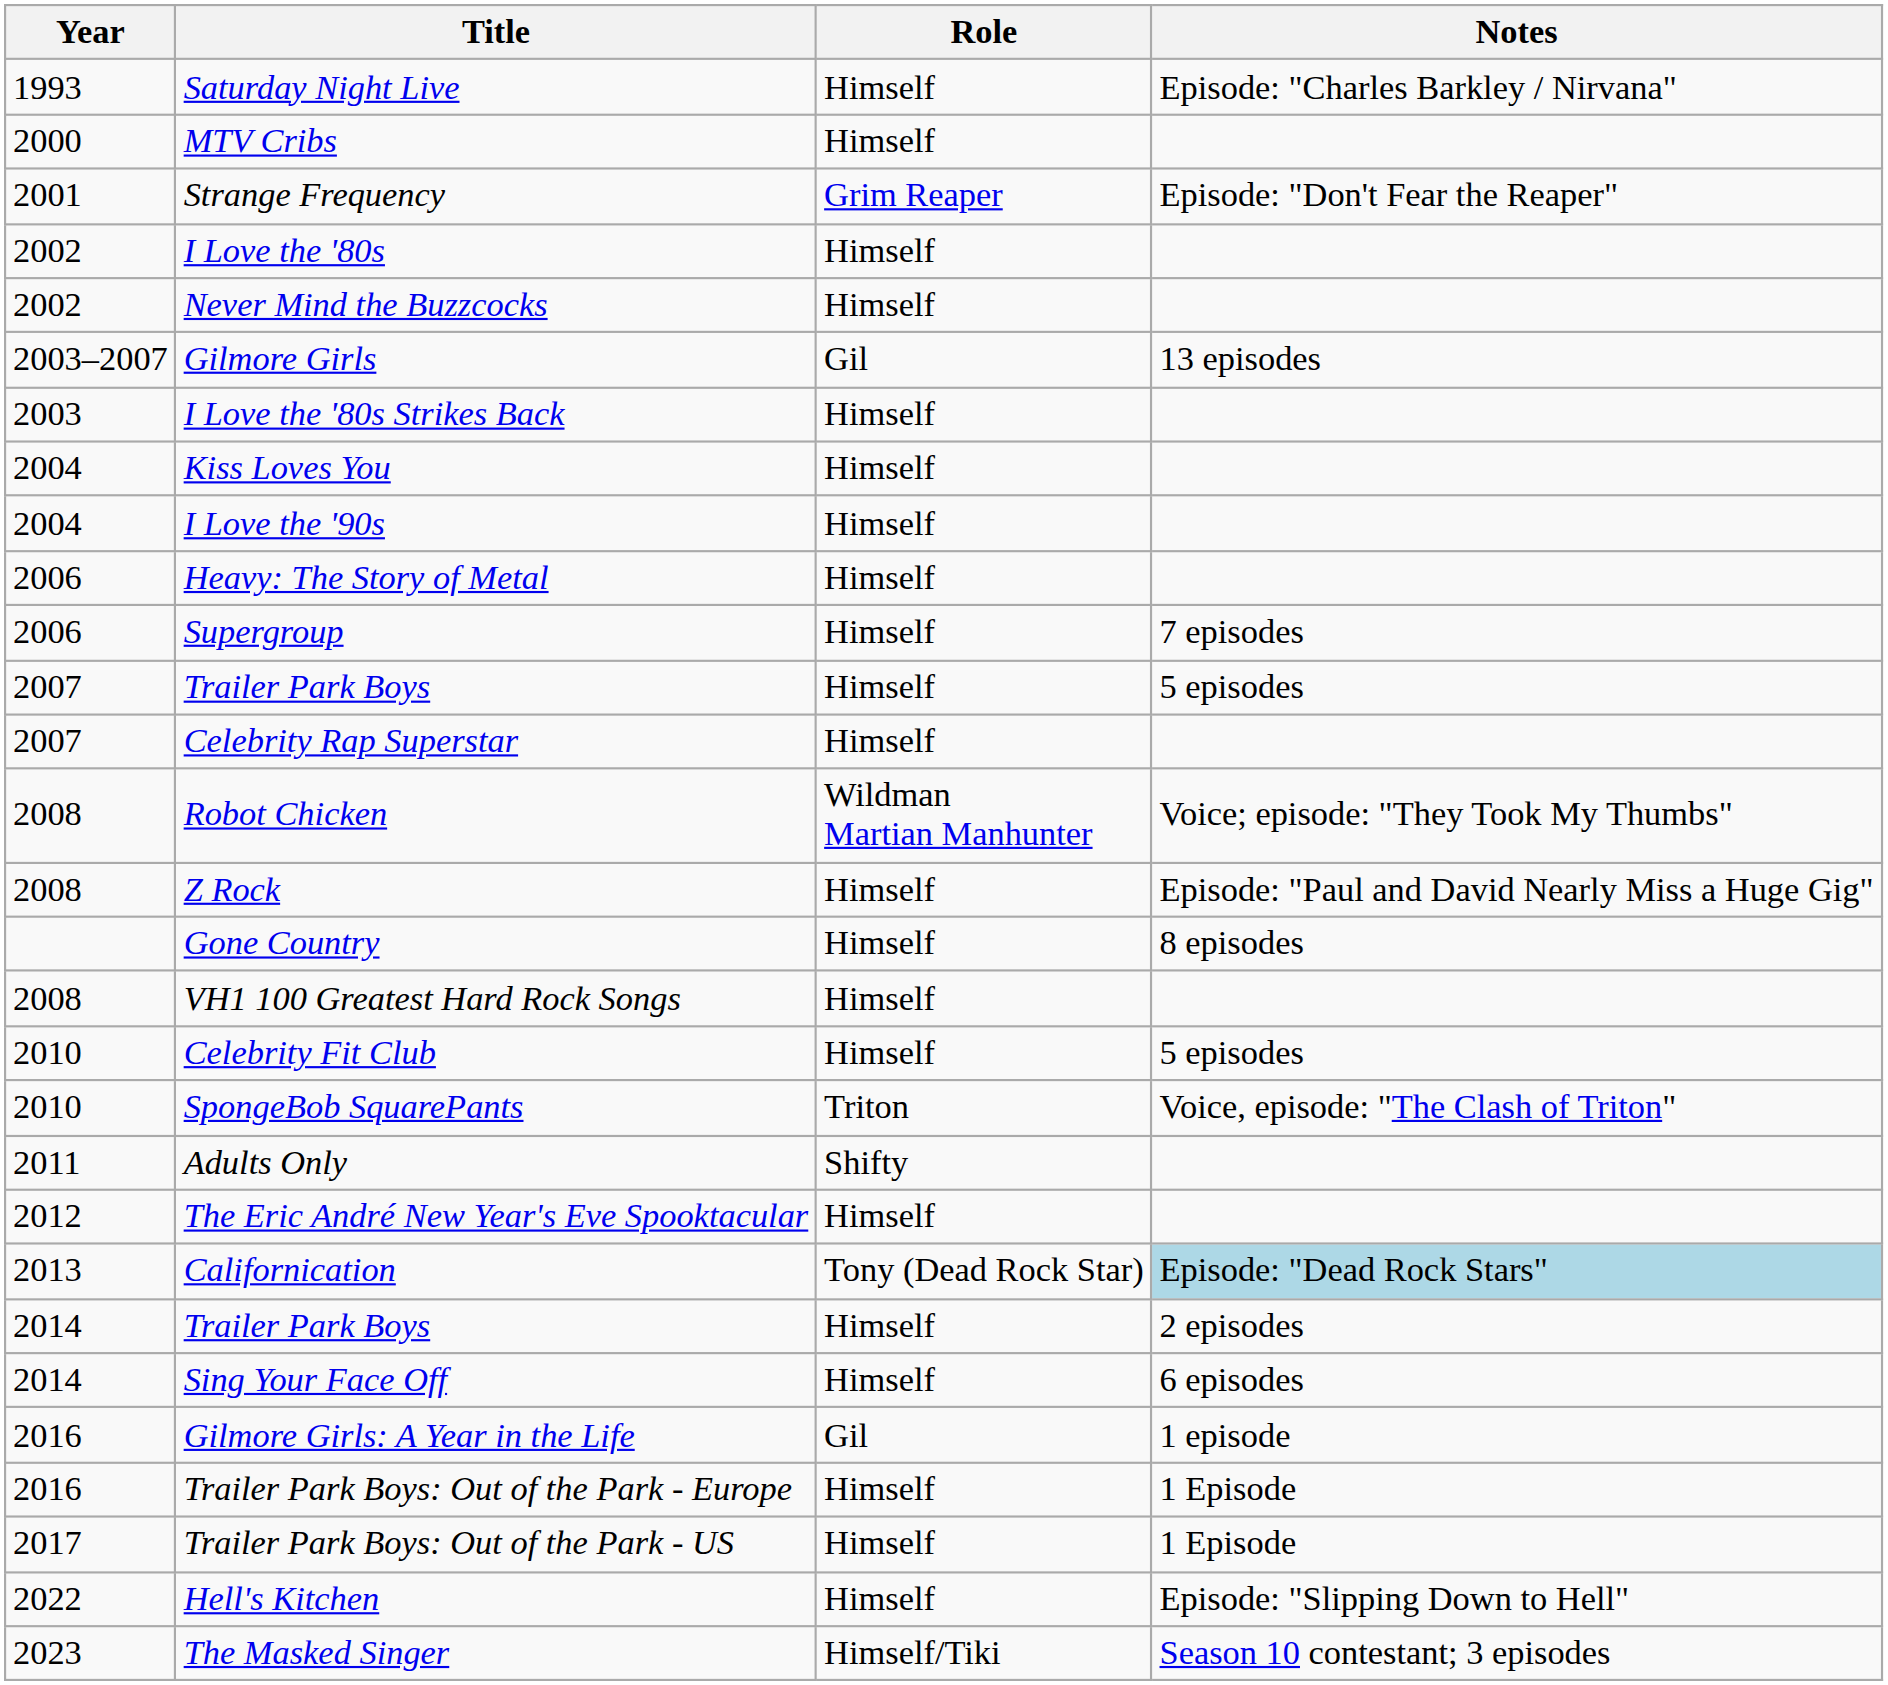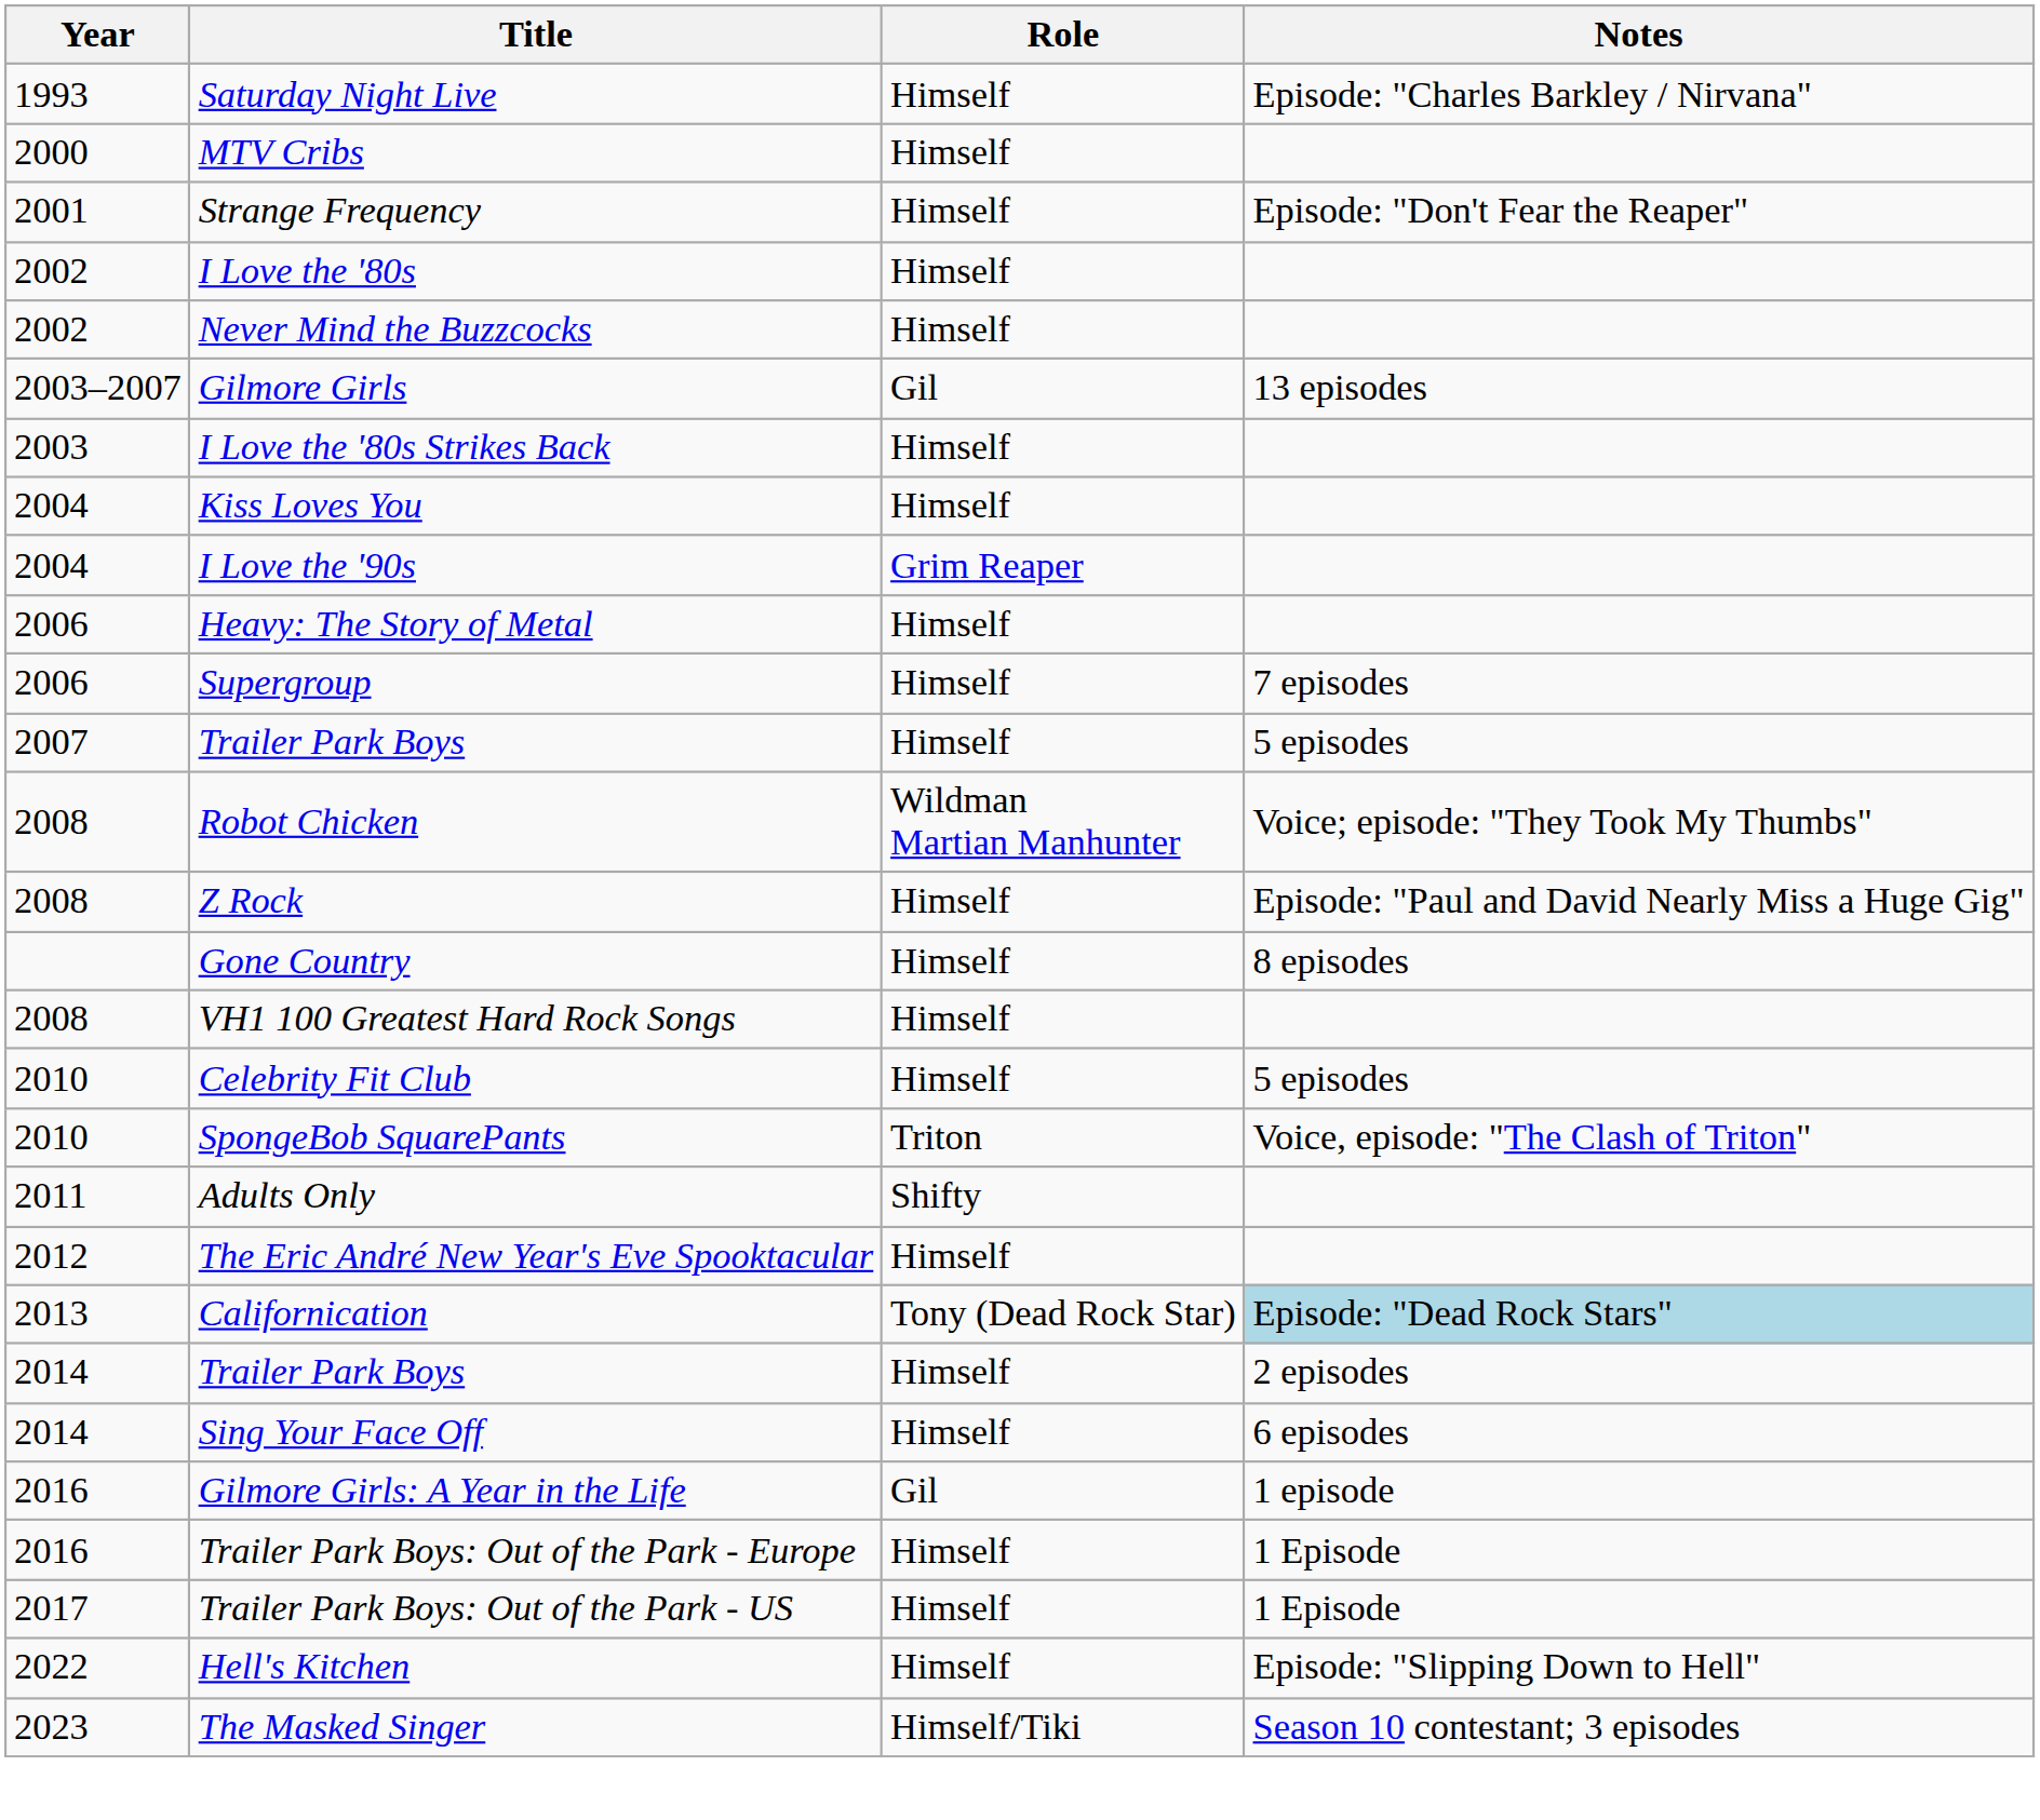 <table class="wikitable sortable">
 <tr>
 <th>Year</th>
 <th>Title</th>
 <th>Role</th>
 <th class="unsortable">Notes</th>
 </tr>
 <tr>
 <td>1993</td>
 <td><em><a href='#'>Saturday Night Live</a></em></td>
 <td>Himself</td>
 <td>Episode: "Charles Barkley / Nirvana"</td>
 </tr>
 <tr>
 <td>2000</td>
 <td><em><a href='#'>MTV Cribs</a></em></td>
 <td>Himself</td>
 <td></td>
 </tr>
 <tr>
 <td>2001</td>
 <td><em>Strange Frequency</em></td>
-<td><a href='#'>Grim Reaper</a></td>
+<td>Himself</td>
 <td>Episode: "Don't Fear the Reaper"</td>
 </tr>
 <tr>
 <td>2002</td>
 <td><em><a href='#'>I Love the '80s</a></em></td>
 <td>Himself</td>
 <td></td>
 </tr>
 <tr>
 <td>2002</td>
 <td><em><a href='#'>Never Mind the Buzzcocks</a></em></td>
 <td>Himself</td>
 <td></td>
 </tr>
 <tr>
 <td>2003–2007</td>
 <td><em><a href='#'>Gilmore Girls</a></em></td>
 <td>Gil</td>
 <td>13 episodes</td>
 </tr>
 <tr>
 <td>2003</td>
 <td><em><a href='#'>I Love the '80s Strikes Back</a></em></td>
 <td>Himself</td>
 <td></td>
 </tr>
 <tr>
 <td>2004</td>
 <td><em><a href='#'>Kiss Loves You</a></em></td>
 <td>Himself</td>
 <td></td>
 </tr>
 <tr>
 <td>2004</td>
 <td><em><a href='#'>I Love the '90s</a></em></td>
-<td>Himself</td>
+<td><a href='#'>Grim Reaper</a></td>
 <td></td>
 </tr>
 <tr>
 <td>2006</td>
 <td><em><a href='#'>Heavy: The Story of Metal</a></em></td>
 <td>Himself</td>
 <td></td>
 </tr>
 <tr>
 <td>2006</td>
 <td><em><a href='#'>Supergroup</a></em></td>
 <td>Himself</td>
 <td>7 episodes</td>
 </tr>
 <tr>
 <td>2007</td>
 <td><em><a href='#'>Trailer Park Boys</a></em></td>
 <td>Himself</td>
 <td>5 episodes</td>
-</tr>
-<tr>
-<td>2007</td>
-<td><em><a href='#'>Celebrity Rap Superstar</a></em></td>
-<td>Himself</td>
-<td></td>
 </tr>
 <tr>
 <td>2008</td>
 <td><em><a href='#'>Robot Chicken</a></em></td>
 <td>Wildman<br><a href='#'>Martian Manhunter</a></td>
 <td>Voice; episode: "They Took My Thumbs"</td>
 </tr>
 <tr>
 <td>2008</td>
 <td><em><a href='#'>Z Rock</a></em></td>
 <td>Himself</td>
 <td>Episode: "Paul and David Nearly Miss a Huge Gig"</td>
 </tr>
 <tr>
 <td></td>
 <td><em><a href='#'>Gone Country</a></em></td>
 <td>Himself</td>
 <td>8 episodes</td>
 </tr>
 <tr>
 <td>2008</td>
 <td><em>VH1 100 Greatest Hard Rock Songs</em></td>
 <td>Himself</td>
 <td></td>
 </tr>
 <tr>
 <td>2010</td>
 <td><em><a href='#'>Celebrity Fit Club</a></em></td>
 <td>Himself</td>
 <td>5 episodes</td>
 </tr>
 <tr>
 <td>2010</td>
 <td><em><a href='#'>SpongeBob SquarePants</a></em></td>
 <td>Triton</td>
 <td>Voice, episode: "<a href='#'>The Clash of Triton</a>"</td>
 </tr>
 <tr>
 <td>2011</td>
 <td><em>Adults Only</em></td>
 <td>Shifty</td>
 <td></td>
 </tr>
 <tr>
 <td>2012</td>
 <td data-sort-value="Eric André New Year's Eve Spooktacular, The"><em><a href='#'>The Eric André New Year's Eve Spooktacular</a></em></td>
 <td>Himself</td>
 <td></td>
 </tr>
 <tr>
 <td>2013</td>
 <td><em><a href='#'>Californication</a></em></td>
 <td>Tony (Dead Rock Star)</td>
 <td style="background: lightblue;">Episode: "Dead Rock Stars"</td>
 </tr>
 <tr>
 <td>2014</td>
 <td><em><a href='#'>Trailer Park Boys</a></em></td>
 <td>Himself</td>
 <td>2 episodes</td>
 </tr>
 <tr>
 <td>2014</td>
 <td><em><a href='#'>Sing Your Face Off</a></em></td>
 <td>Himself</td>
 <td>6 episodes</td>
 </tr>
 <tr>
 <td>2016</td>
 <td><em><a href='#'>Gilmore Girls: A Year in the Life</a></em></td>
 <td>Gil</td>
 <td>1 episode</td>
 </tr>
 <tr>
 <td>2016</td>
 <td><em>Trailer Park Boys: Out of the Park - Europe</em></td>
 <td>Himself</td>
 <td>1 Episode</td>
 </tr>
 <tr>
 <td>2017</td>
 <td><em>Trailer Park Boys: Out of the Park - US</em></td>
 <td>Himself</td>
 <td>1 Episode</td>
 </tr>
 <tr>
 <td>2022</td>
 <td><em><a href='#'>Hell's Kitchen</a></em></td>
 <td>Himself</td>
 <td>Episode: "Slipping Down to Hell"</td>
 </tr>
 <tr>
 <td>2023</td>
 <td><em><a href='#'>The Masked Singer</a></em></td>
 <td>Himself/Tiki</td>
 <td><a href='#'>Season 10</a> contestant; 3 episodes</td>
 </tr>
 </table>
